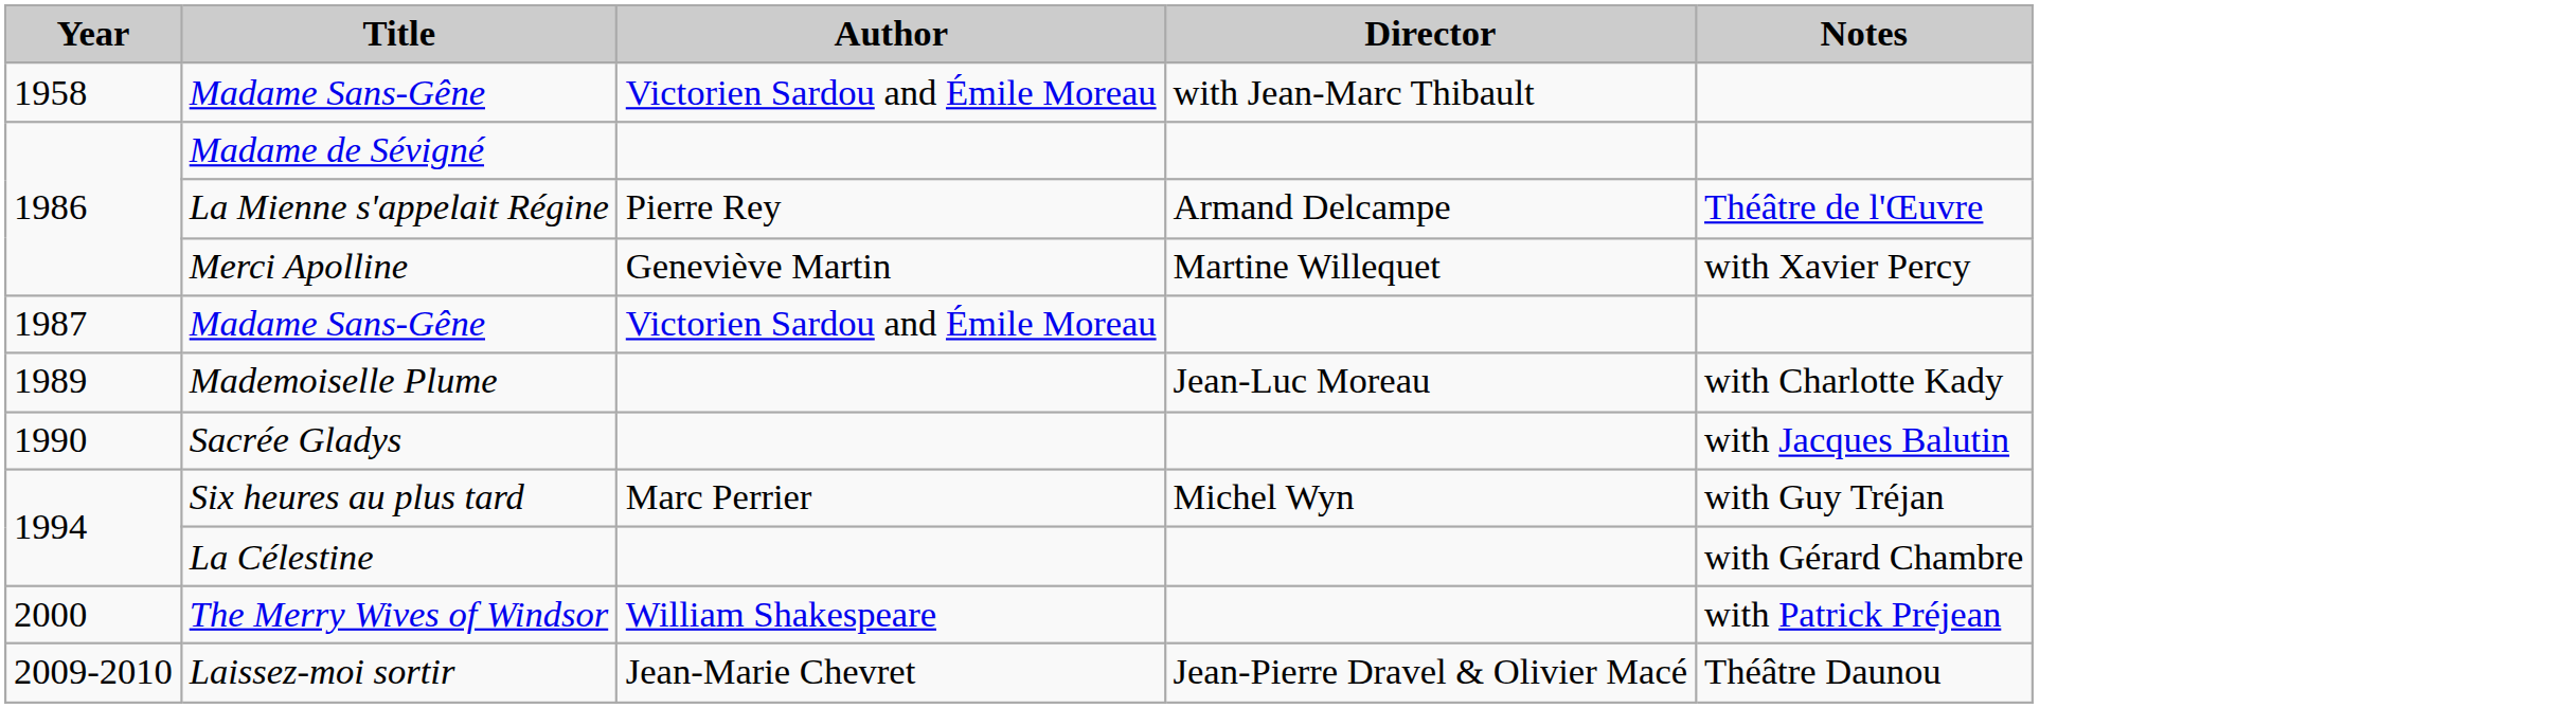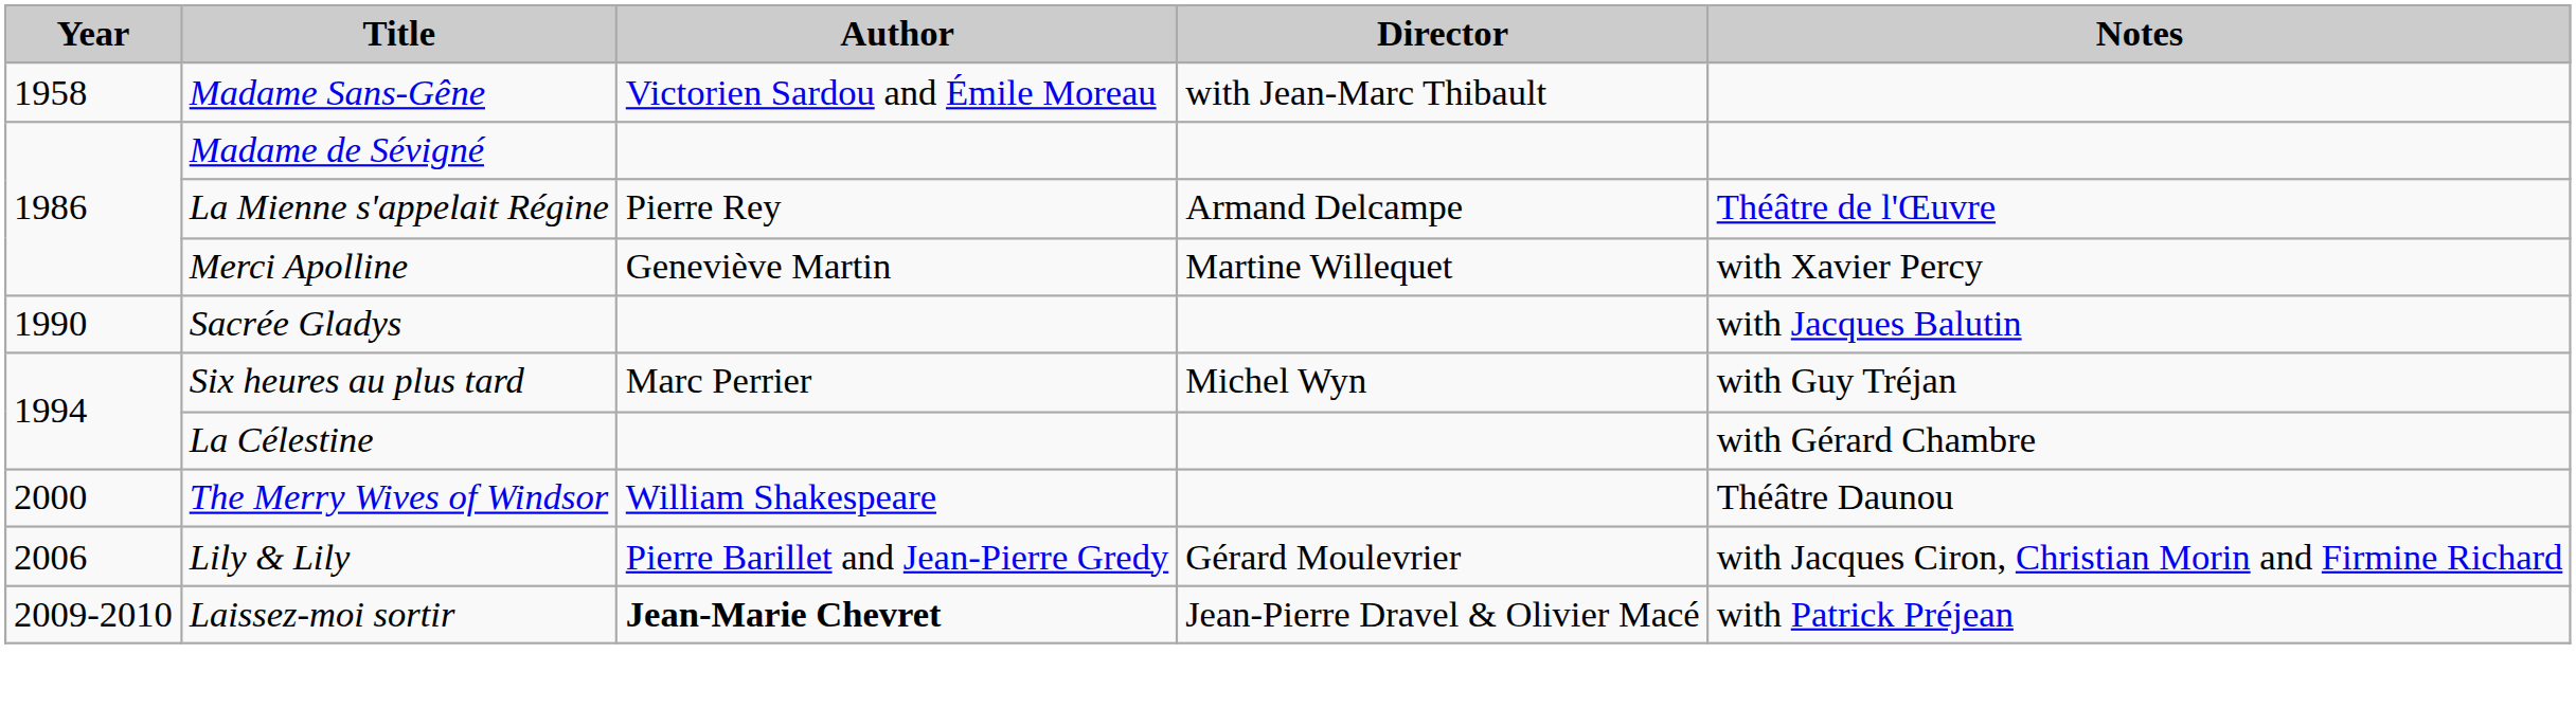 <table class="wikitable">
 <tr>
 <th style="background: #CCCCCC;">Year</th>
 <th style="background: #CCCCCC;">Title</th>
 <th style="background: #CCCCCC;">Author</th>
 <th style="background: #CCCCCC;">Director</th>
 <th style="background: #CCCCCC;">Notes</th>
 </tr>
 <tr>
 <td>1958</td>
 <td><em><a href='#'>Madame Sans-Gêne</a></em></td>
 <td><a href='#'>Victorien Sardou</a> and <a href='#'>Émile Moreau</a></td>
 <td>with Jean-Marc Thibault</td>
 </tr>
 <tr>
 <td rowspan=3>1986</td>
 <td><em><a href='#'>Madame de Sévigné</a></em></td>
 <td></td>
 <td></td>
 <td></td>
 </tr>
 <tr>
 <td><em>La Mienne s'appelait Régine</em></td>
 <td>Pierre Rey</td>
 <td>Armand Delcampe</td>
 <td><a href='#'>Théâtre de l'Œuvre</a></td>
 </tr>
 <tr>
 <td><em>Merci Apolline</em></td>
 <td>Geneviève Martin</td>
 <td>Martine Willequet</td>
 <td>with Xavier Percy</td>
 </tr>
 <tr>
-<td>1987</td>
-<td><em><a href='#'>Madame Sans-Gêne</a></em></td>
-<td><a href='#'>Victorien Sardou</a> and <a href='#'>Émile Moreau</a></td>
-<td></td>
-<td></td>
-</tr>
-<tr>
-<td>1989</td>
-<td><em>Mademoiselle Plume</em></td>
-<td></td>
-<td>Jean-Luc Moreau</td>
-<td>with Charlotte Kady</td>
-</tr>
-<tr>
 <td>1990</td>
 <td><em>Sacrée Gladys</em></td>
 <td></td>
 <td></td>
 <td>with <a href='#'>Jacques Balutin</a></td>
 </tr>
 <tr>
 <td rowspan=2>1994</td>
 <td><em>Six heures au plus tard</em></td>
 <td>Marc Perrier</td>
 <td>Michel Wyn</td>
 <td>with Guy Tréjan</td>
 </tr>
 <tr>
 <td><em>La Célestine</em></td>
 <td></td>
 <td></td>
 <td>with Gérard Chambre</td>
 </tr>
 <tr>
 <td>2000</td>
 <td><em><a href='#'>The Merry Wives of Windsor</a></em></td>
 <td><a href='#'>William Shakespeare</a></td>
 <td></td>
-<td>with <a href='#'>Patrick Préjean</a></td>
+<td>Théâtre Daunou</td>
+</tr>
+<tr>
+<td>2006</td>
+<td><em>Lily & Lily</em></td>
+<td><a href='#'>Pierre Barillet</a> and <a href='#'>Jean-Pierre Gredy</a></td>
+<td>Gérard Moulevrier</td>
+<td>with Jacques Ciron, <a href='#'>Christian Morin</a> and <a href='#'>Firmine Richard</a></td>
 </tr>
 <tr>
 <td>2009-2010</td>
 <td><em>Laissez-moi sortir</em></td>
-<td>Jean-Marie Chevret</td>
+<td><strong>Jean-Marie Chevret</strong></td>
 <td>Jean-Pierre Dravel & Olivier Macé</td>
-<td>Théâtre Daunou</td>
+<td>with <a href='#'>Patrick Préjean</a></td>
 </tr>
 </table>
